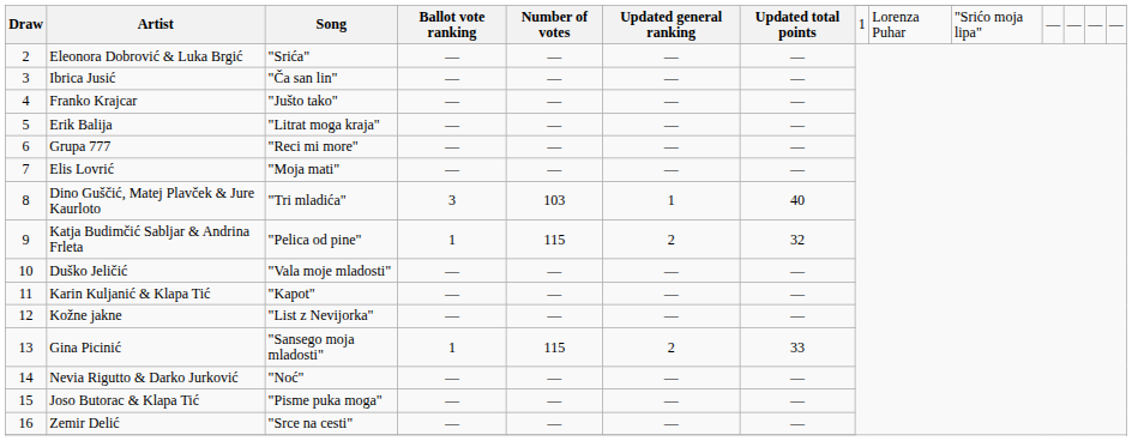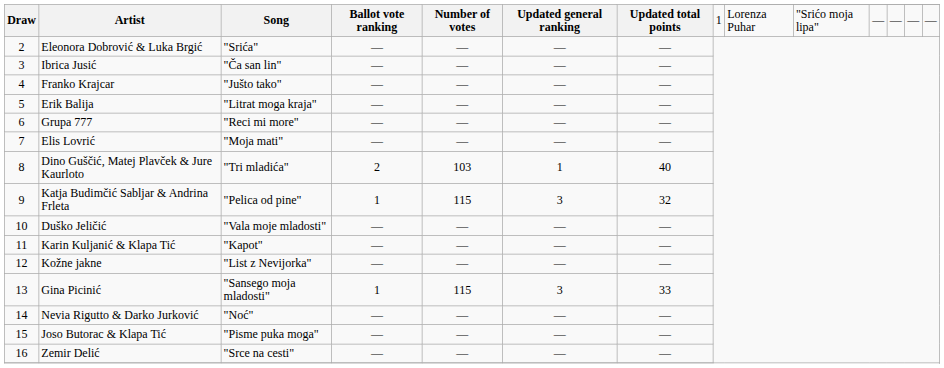 <table class="wikitable sortable">
 <tr>
 <th rowspan="2">Draw</th>
 <th rowspan="2">Artist</th>
 <th rowspan="2">Song</th>
 <th rowspan="2">Ballot vote ranking</th>
 <th rowspan="2">Number of votes</th>
 <th rowspan="2">Updated general ranking</th>
 <th rowspan="2">Updated total points</th>
 </tr>
 <tr>
 <td align="center">1</td>
 <td>Lorenza Puhar</td>
 <td>"Srićo moja lipa"</td>
 <td align="center">—</td>
 <td align="center">—</td>
 <td align="center">—</td>
 <td align="center">—</td>
 </tr>
 <tr>
 <td align="center">2</td>
 <td>Eleonora Dobrović & Luka Brgić</td>
 <td>"Srića"</td>
 <td align="center">—</td>
 <td align="center">—</td>
 <td align="center">—</td>
 <td align="center">—</td>
 </tr>
 <tr>
 <td align="center">3</td>
 <td>Ibrica Jusić</td>
 <td>"Ča san lin"</td>
 <td align="center">—</td>
 <td align="center">—</td>
 <td align="center">—</td>
 <td align="center">—</td>
 </tr>
 <tr>
 <td align="center">4</td>
 <td>Franko Krajcar</td>
 <td>"Jušto tako"</td>
 <td align="center">—</td>
 <td align="center">—</td>
 <td align="center">—</td>
 <td align="center">—</td>
 </tr>
 <tr>
 <td align="center">5</td>
 <td>Erik Balija</td>
 <td>"Litrat moga kraja"</td>
 <td align="center">—</td>
 <td align="center">—</td>
 <td align="center">—</td>
 <td align="center">—</td>
 </tr>
 <tr>
 <td align="center">6</td>
 <td>Grupa 777</td>
 <td>"Reci mi more"</td>
 <td align="center">—</td>
 <td align="center">—</td>
 <td align="center">—</td>
 <td align="center">—</td>
 </tr>
 <tr>
 <td align="center">7</td>
 <td>Elis Lovrić</td>
 <td>"Moja mati"</td>
 <td align="center">—</td>
 <td align="center">—</td>
 <td align="center">—</td>
 <td align="center">—</td>
 </tr>
 <tr>
 <td align="center">8</td>
 <td>Dino Guščić, Matej Plavček & Jure Kaurloto</td>
 <td>"Tri mladića"</td>
-<td align="center">3</td>
+<td align="center">2</td>
 <td align="center">103</td>
 <td align="center">1</td>
 <td align="center">40</td>
 </tr>
 <tr>
 <td align="center">9</td>
 <td>Katja Budimčić Sabljar & Andrina Frleta</td>
 <td>"Pelica od pine"</td>
 <td align="center">1</td>
 <td align="center">115</td>
-<td align="center">2</td>
+<td align="center">3</td>
 <td align="center">32</td>
 </tr>
 <tr>
 <td align="center">10</td>
 <td>Duško Jeličić</td>
 <td>"Vala moje mladosti"</td>
 <td align="center">—</td>
 <td align="center">—</td>
 <td align="center">—</td>
 <td align="center">—</td>
 </tr>
 <tr>
 <td align="center">11</td>
 <td>Karin Kuljanić & Klapa Tić</td>
 <td>"Kapot"</td>
 <td align="center">—</td>
 <td align="center">—</td>
 <td align="center">—</td>
 <td align="center">—</td>
 </tr>
 <tr>
 <td align="center">12</td>
 <td>Kožne jakne</td>
 <td>"List z Nevijorka"</td>
 <td align="center">—</td>
 <td align="center">—</td>
 <td align="center">—</td>
 <td align="center">—</td>
 </tr>
 <tr>
 <td align="center">13</td>
 <td>Gina Picinić</td>
 <td>"Sansego moja mladosti"</td>
 <td align="center">1</td>
 <td align="center">115</td>
-<td align="center">2</td>
+<td align="center">3</td>
 <td align="center">33</td>
 </tr>
 <tr>
 <td align="center">14</td>
 <td>Nevia Rigutto & Darko Jurković</td>
 <td>"Noć"</td>
 <td align="center">—</td>
 <td align="center">—</td>
 <td align="center">—</td>
 <td align="center">—</td>
 </tr>
 <tr>
 <td align="center">15</td>
 <td>Joso Butorac & Klapa Tić</td>
 <td>"Pisme puka moga"</td>
 <td align="center">—</td>
 <td align="center">—</td>
 <td align="center">—</td>
 <td align="center">—</td>
 </tr>
 <tr>
 <td align="center">16</td>
 <td>Zemir Delić</td>
 <td>"Srce na cesti"</td>
 <td align="center">—</td>
 <td align="center">—</td>
 <td align="center">—</td>
 <td align="center">—</td>
 </tr>
 <tr>
 </tr>
 </table>
